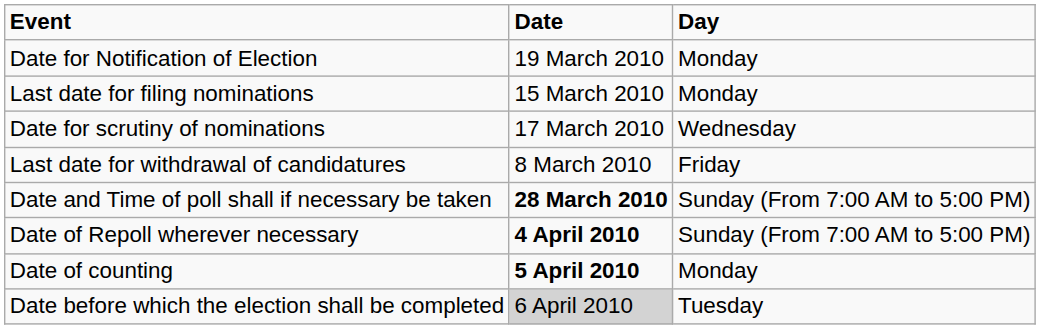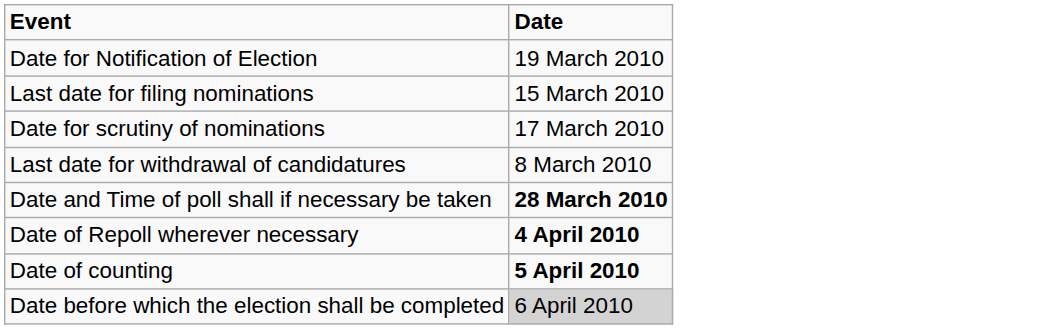 <table class="wikitable">
 <tr>
 <td><strong>Event</strong></td>
 <td><strong>Date</strong></td>
-<td><strong>Day</strong></td>
 </tr>
 <tr>
 <td>Date for Notification of Election</td>
 <td>19 March 2010</td>
-<td>Monday</td>
 </tr>
 <tr>
 <td>Last date for filing nominations</td>
 <td>15 March 2010</td>
-<td>Monday</td>
 </tr>
 <tr>
 <td>Date for scrutiny of nominations</td>
 <td>17 March 2010</td>
-<td>Wednesday</td>
 </tr>
 <tr>
 <td>Last date for withdrawal of candidatures</td>
 <td>8 March 2010</td>
-<td>Friday</td>
 </tr>
 <tr>
 <td>Date and Time of poll shall if necessary be taken</td>
 <td><strong>28 March 2010</strong></td>
-<td>Sunday (From 7:00 AM to 5:00 PM)</td>
 </tr>
 <tr>
 <td>Date of Repoll wherever necessary</td>
 <td><strong>4 April 2010</strong></td>
-<td>Sunday (From 7:00 AM to 5:00 PM)</td>
 </tr>
 <tr>
 <td>Date of counting</td>
 <td><strong>5 April 2010</strong></td>
-<td>Monday</td>
 </tr>
 <tr>
 <td>Date before which the election shall be completed</td>
 <td style="background: lightgrey;">6 April 2010</td>
-<td>Tuesday</td>
 </tr>
 </table>
